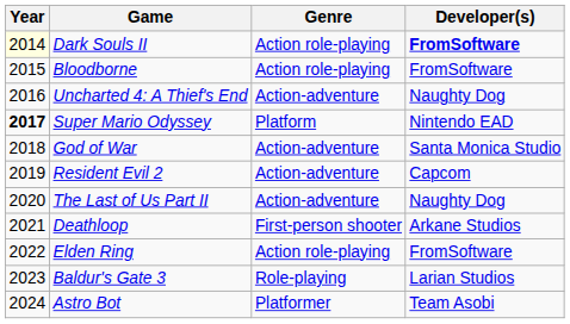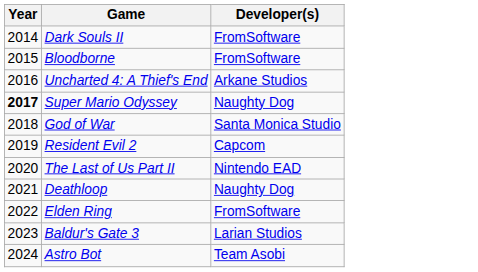 <table class="wikitable">
 <tr>
 <th>Year</th>
 <th>Game</th>
-<th>Genre</th>
 <th>Developer(s)</th>
 </tr>
 <tr>
-<td style="background: lightyellow;">2014</td>
+<td>2014</td>
 <td><em><a href='#'>Dark Souls II</a></em></td>
-<td><a href='#'>Action role-playing</a></td>
-<td><strong><a href='#'>FromSoftware</a></strong></td>
+<td><a href='#'>FromSoftware</a></td>
 </tr>
 <tr>
 <td>2015</td>
 <td><em><a href='#'>Bloodborne</a></em></td>
-<td><a href='#'>Action role-playing</a></td>
 <td><a href='#'>FromSoftware</a></td>
 </tr>
 <tr>
 <td>2016</td>
 <td><em><a href='#'>Uncharted 4: A Thief's End</a></em></td>
-<td><a href='#'>Action-adventure</a></td>
-<td><a href='#'>Naughty Dog</a></td>
+<td><a href='#'>Arkane Studios</a></td>
 </tr>
 <tr>
 <td><strong>2017</strong></td>
 <td><em><a href='#'>Super Mario Odyssey</a></em></td>
-<td><a href='#'>Platform</a></td>
-<td><a href='#'>Nintendo EAD</a></td>
+<td><a href='#'>Naughty Dog</a></td>
 </tr>
 <tr>
 <td>2018</td>
 <td><em><a href='#'>God of War</a></em></td>
-<td><a href='#'>Action-adventure</a></td>
 <td><a href='#'>Santa Monica Studio</a></td>
 </tr>
 <tr>
 <td>2019</td>
 <td><em><a href='#'>Resident Evil 2</a></em></td>
-<td><a href='#'>Action-adventure</a></td>
 <td><a href='#'>Capcom</a></td>
 </tr>
 <tr>
 <td>2020</td>
 <td><em><a href='#'>The Last of Us Part II</a></em></td>
-<td><a href='#'>Action-adventure</a></td>
-<td><a href='#'>Naughty Dog</a></td>
+<td><a href='#'>Nintendo EAD</a></td>
 </tr>
 <tr>
 <td>2021</td>
 <td><em><a href='#'>Deathloop</a></em></td>
-<td><a href='#'>First-person shooter</a></td>
-<td><a href='#'>Arkane Studios</a></td>
+<td><a href='#'>Naughty Dog</a></td>
 </tr>
 <tr>
 <td>2022</td>
 <td><em><a href='#'>Elden Ring</a></em></td>
-<td><a href='#'>Action role-playing</a></td>
 <td><a href='#'>FromSoftware</a></td>
 </tr>
 <tr>
 <td>2023</td>
 <td><em><a href='#'>Baldur's Gate 3</a></em></td>
-<td><a href='#'>Role-playing</a></td>
 <td><a href='#'>Larian Studios</a></td>
 </tr>
 <tr>
 <td>2024</td>
 <td><em><a href='#'>Astro Bot</a></em></td>
-<td><a href='#'>Platformer</a></td>
 <td><a href='#'>Team Asobi</a></td>
 </tr>
 </table>
